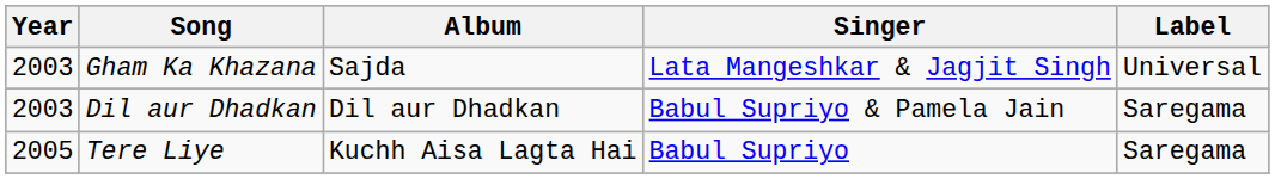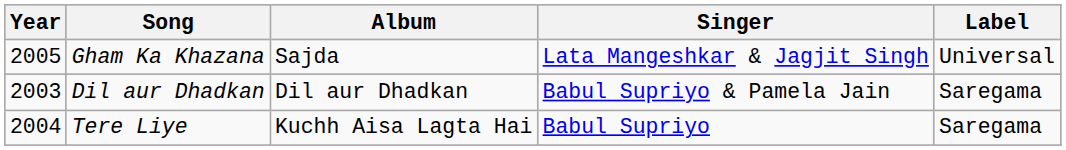 <table class="wikitable">
 <tr>
 <th>Year</th>
 <th>Song</th>
 <th>Album</th>
 <th>Singer</th>
 <th>Label</th>
 </tr>
 <tr>
-<td>2003</td>
+<td>2005</td>
 <td><em>Gham Ka Khazana</em></td>
 <td>Sajda</td>
 <td><a href='#'>Lata Mangeshkar</a> & <a href='#'>Jagjit Singh</a></td>
 <td>Universal</td>
 </tr>
 <tr>
 <td>2003</td>
 <td><em> Dil aur Dhadkan</em></td>
 <td>Dil aur Dhadkan</td>
 <td><a href='#'>Babul Supriyo</a> & Pamela Jain</td>
 <td>Saregama</td>
 </tr>
 <tr>
-<td>2005</td>
+<td>2004</td>
 <td><em>Tere Liye</em></td>
 <td>Kuchh Aisa Lagta Hai</td>
 <td><a href='#'>Babul Supriyo</a></td>
 <td>Saregama</td>
 </tr>
 </table>
